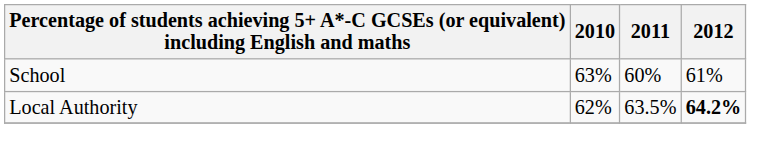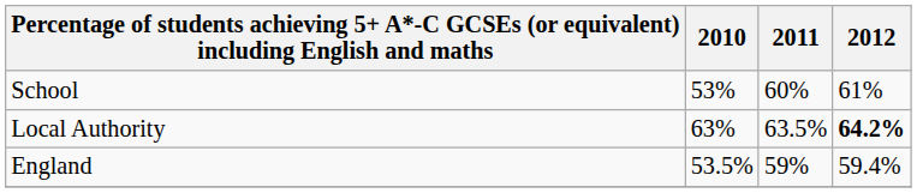 <table class="wikitable">
 <tr>
 <th>Percentage of students achieving 5+ A*-C GCSEs (or equivalent)<br>including English and maths</th>
 <th>2010</th>
 <th>2011</th>
 <th>2012</th>
 </tr>
 <tr>
 <td>School</td>
-<td>63%</td>
+<td>53%</td>
 <td>60%</td>
 <td>61%</td>
 </tr>
 <tr>
 <td>Local Authority</td>
-<td>62%</td>
+<td>63%</td>
 <td>63.5%</td>
 <td><strong>64.2%</strong></td>
 </tr>
 <tr>
+<td>England</td>
+<td>53.5%</td>
+<td>59%</td>
+<td>59.4%</td>
+</tr>
+<tr>
 </tr>
 </table>
